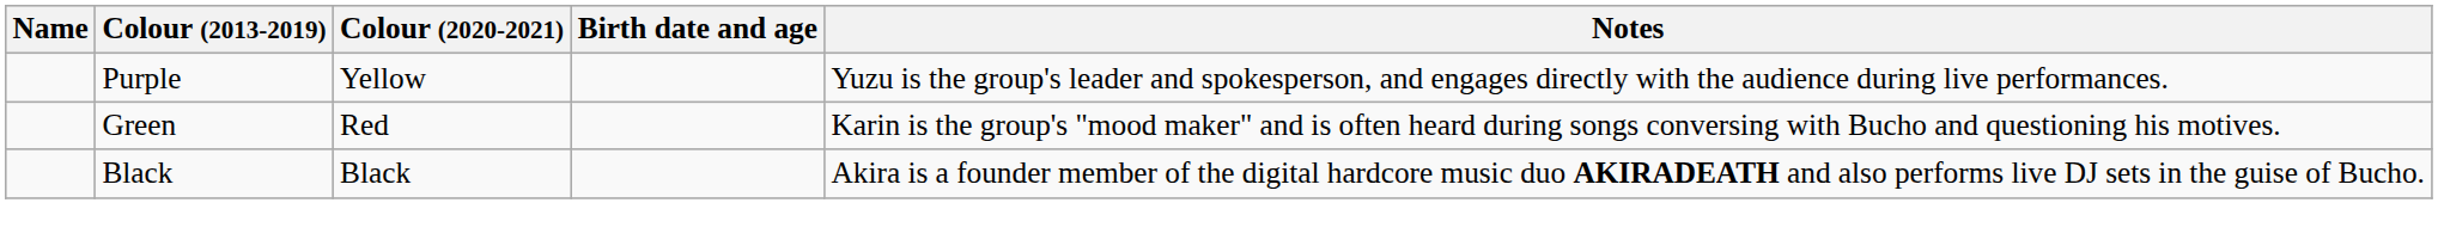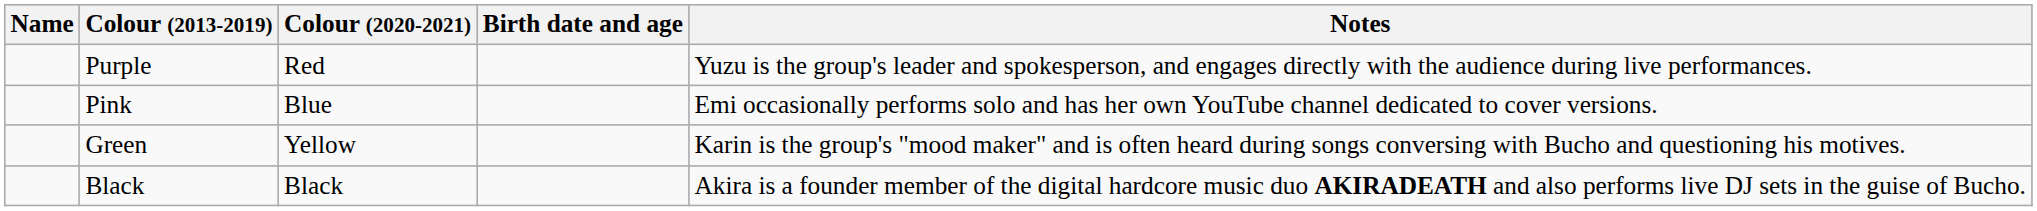 <table class="wikitable">
 <tr>
 <th>Name</th>
 <th>Colour <small>(2013-2019)</small></th>
 <th>Colour <small>(2020-2021)</small></th>
 <th>Birth date and age</th>
 <th>Notes</th>
 </tr>
 <tr>
 <td></td>
 <td> Purple</td>
-<td> Yellow</td>
+<td> Red</td>
 <td></td>
 <td>Yuzu is the group's leader and spokesperson, and engages directly with the audience during live performances.</td>
 </tr>
 <tr>
 <td></td>
+<td> Pink</td>
+<td> Blue</td>
+<td></td>
+<td>Emi occasionally performs solo and has her own YouTube channel dedicated to cover versions.</td>
+</tr>
+<tr>
+<td></td>
 <td> Green</td>
-<td> Red</td>
+<td> Yellow</td>
 <td></td>
 <td>Karin is the group's "mood maker" and is often heard during songs conversing with Bucho and questioning his motives.</td>
 </tr>
 <tr>
 <td></td>
 <td> Black</td>
 <td> Black</td>
 <td></td>
 <td>Akira is a founder member of the digital hardcore music duo <strong>AKIRADEATH</strong> and also performs live DJ sets in the guise of Bucho.</td>
 </tr>
 </table>
